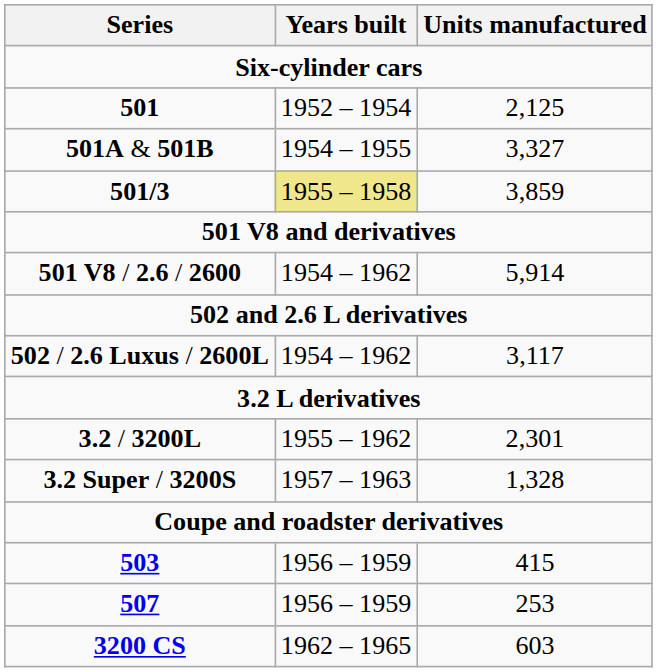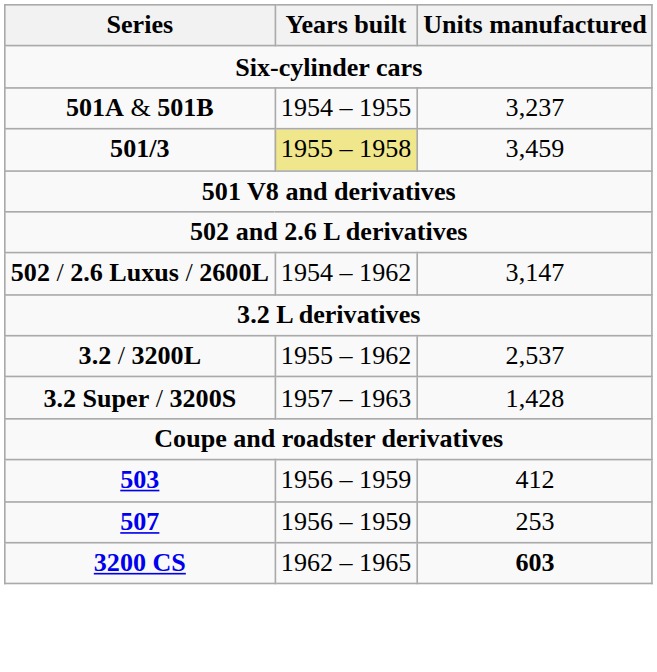 <table class="wikitable" style="text-align:center" border="1">
 <tr>
 <th>Series</th>
 <th>Years built</th>
 <th>Units manufactured</th>
 </tr>
 <tr>
 <td colspan="3"><strong>Six-cylinder cars</strong></td>
 </tr>
 <tr>
-<td><strong>501</strong></td>
-<td>1952 – 1954</td>
-<td>2,125</td>
-</tr>
-<tr>
 <td><strong>501A</strong> & <strong>501B</strong></td>
 <td>1954 – 1955</td>
-<td>3,327</td>
+<td>3,237</td>
 </tr>
 <tr>
 <td><strong>501/3</strong></td>
 <td style="background: khaki;">1955 – 1958</td>
-<td>3,859</td>
+<td>3,459</td>
 </tr>
 <tr>
 <td colspan="3"><strong>501 V8 and derivatives</strong></td>
-</tr>
-<tr>
-<td><strong>501 V8</strong> / <strong>2.6</strong> / <strong>2600</strong></td>
-<td>1954 – 1962</td>
-<td>5,914</td>
 </tr>
 <tr>
 <td colspan="3"><strong>502 and 2.6 L derivatives</strong></td>
 </tr>
 <tr>
 <td><strong>502</strong> / <strong>2.6 Luxus</strong> / <strong>2600L</strong></td>
 <td>1954 – 1962</td>
-<td>3,117</td>
+<td>3,147</td>
 </tr>
 <tr>
 <td colspan="3"><strong>3.2 L derivatives</strong></td>
 </tr>
 <tr>
 <td><strong>3.2</strong> / <strong>3200L</strong></td>
 <td>1955 – 1962</td>
-<td>2,301</td>
+<td>2,537</td>
 </tr>
 <tr>
 <td><strong>3.2 Super</strong> / <strong>3200S</strong></td>
 <td>1957 – 1963</td>
-<td>1,328</td>
+<td>1,428</td>
 </tr>
 <tr>
 <td colspan="3"><strong>Coupe and roadster derivatives</strong></td>
 </tr>
 <tr>
 <td><strong><a href='#'>503</a></strong></td>
 <td>1956 – 1959</td>
-<td>415</td>
+<td>412</td>
 </tr>
 <tr>
 <td><strong><a href='#'>507</a></strong></td>
 <td>1956 – 1959</td>
 <td>253</td>
 </tr>
 <tr>
 <td><strong><a href='#'>3200 CS</a></strong></td>
 <td>1962 – 1965</td>
-<td>603</td>
+<td><strong>603</strong></td>
 </tr>
 </table>
